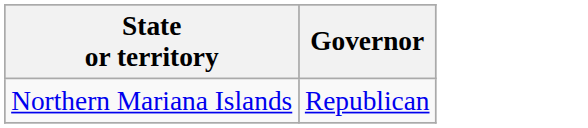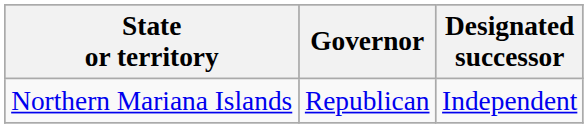 <table class="sortable wikitable">
 <tr>
 <th>State<br> or territory</th>
 <th>Governor</th>
+<th>Designated<br>successor</th>
 </tr>
 <tr>
 <td><a href='#'>Northern Mariana Islands</a></td>
 <td><a href='#'>Republican</a></td>
+<td><a href='#'>Independent</a></td>
 </tr>
 </table>
